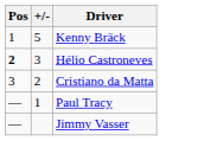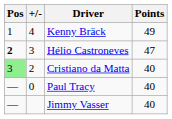 <table class="wikitable" style="font-size: 95%;">
 <tr>
 <th>Pos</th>
 <th>+/-</th>
 <th>Driver</th>
+<th>Points</th>
 </tr>
 <tr>
 <td>1</td>
-<td align="left"> 5</td>
+<td align="left"> 4</td>
 <td> <a href='#'>Kenny Bräck</a></td>
+<td align="center">49</td>
 </tr>
 <tr>
 <td><strong>2</strong></td>
 <td align="left"> 3</td>
 <td> <a href='#'>Hélio Castroneves</a></td>
+<td align="center">47</td>
 </tr>
 <tr>
-<td>3</td>
+<td style="background: lightgreen;">3</td>
 <td align="left"> 2</td>
 <td> <a href='#'>Cristiano da Matta</a></td>
+<td align="center">40</td>
 </tr>
 <tr>
 <td>—</td>
-<td align="left"> 1</td>
+<td align="left"> 0</td>
 <td> <a href='#'>Paul Tracy</a></td>
+<td align="center">40</td>
 </tr>
 <tr>
 <td>—</td>
 <td align="left"></td>
 <td> <a href='#'>Jimmy Vasser</a></td>
+<td align="center">40</td>
 </tr>
 </table>
